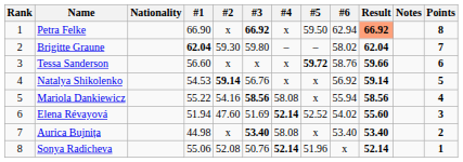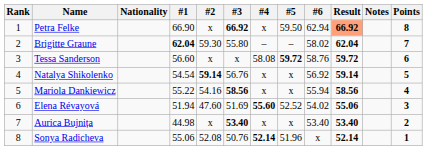 <table class="wikitable sortable" style="text-align:center">
 <tr>
 <th>Rank</th>
 <th>Name</th>
 <th>Nationality</th>
 <th>#1</th>
 <th>#2</th>
 <th>#3</th>
 <th>#4</th>
 <th>#5</th>
 <th>#6</th>
 <th>Result</th>
 <th>Notes</th>
 <th>Points</th>
 </tr>
 <tr>
 <td>1</td>
 <td align=left><a href='#'>Petra Felke</a></td>
 <td align=left></td>
 <td>66.90</td>
 <td>x</td>
 <td><strong>66.92</strong></td>
 <td>x</td>
 <td>59.50</td>
 <td>62.94</td>
 <td style="background: lightsalmon;"><strong>66.92</strong></td>
 <td></td>
 <td><strong>8</strong></td>
 </tr>
 <tr>
 <td>2</td>
 <td align=left><a href='#'>Brigitte Graune</a></td>
 <td align=left></td>
 <td><strong>62.04</strong></td>
 <td>59.30</td>
-<td>59.80</td>
+<td>55.80</td>
 <td>–</td>
 <td>–</td>
 <td>58.02</td>
 <td><strong>62.04</strong></td>
 <td></td>
 <td><strong>7</strong></td>
 </tr>
 <tr>
 <td>3</td>
 <td align=left><a href='#'>Tessa Sanderson</a></td>
 <td align=left></td>
 <td>56.60</td>
 <td>x</td>
 <td>x</td>
-<td>x</td>
+<td>58.08</td>
 <td><strong>59.72</strong></td>
 <td>58.76</td>
-<td><strong>59.66</strong></td>
+<td><strong>59.72</strong></td>
 <td></td>
 <td><strong>6</strong></td>
 </tr>
 <tr>
 <td>4</td>
 <td align=left><a href='#'>Natalya Shikolenko</a></td>
 <td align=left></td>
-<td>54.53</td>
+<td>54.54</td>
 <td><strong>59.14</strong></td>
 <td>56.76</td>
 <td>x</td>
 <td>x</td>
 <td>56.92</td>
 <td><strong>59.14</strong></td>
 <td></td>
 <td><strong>5</strong></td>
 </tr>
 <tr>
 <td>5</td>
 <td align=left><a href='#'>Mariola Dankiewicz</a></td>
 <td align=left></td>
 <td>55.22</td>
 <td>54.16</td>
 <td><strong>58.56</strong></td>
-<td>58.08</td>
+<td>x</td>
 <td>x</td>
 <td>55.94</td>
 <td><strong>58.56</strong></td>
 <td></td>
 <td><strong>4</strong></td>
 </tr>
 <tr>
 <td>6</td>
 <td align=left><a href='#'>Elena Révayová</a></td>
 <td align=left></td>
 <td>51.94</td>
 <td>47.60</td>
 <td>51.69</td>
-<td><strong>52.14</strong></td>
+<td><strong>55.60</strong></td>
 <td>52.52</td>
 <td>54.02</td>
-<td><strong>55.60</strong></td>
+<td><strong>55.06</strong></td>
 <td></td>
 <td><strong>3</strong></td>
 </tr>
 <tr>
 <td>7</td>
 <td align=left><a href='#'>Aurica Bujnița</a></td>
 <td align=left></td>
 <td>44.98</td>
 <td>x</td>
 <td><strong>53.40</strong></td>
-<td>58.08</td>
+<td>x</td>
 <td>x</td>
 <td>53.40</td>
 <td><strong>53.40</strong></td>
 <td></td>
 <td><strong>2</strong></td>
 </tr>
 <tr>
 <td>8</td>
 <td align=left><a href='#'>Sonya Radicheva</a></td>
 <td align=left></td>
 <td>55.06</td>
 <td>52.08</td>
 <td>50.76</td>
 <td><strong>52.14</strong></td>
 <td>51.96</td>
 <td>x</td>
 <td><strong>52.14</strong></td>
 <td></td>
 <td><strong>1</strong></td>
 </tr>
 </table>
